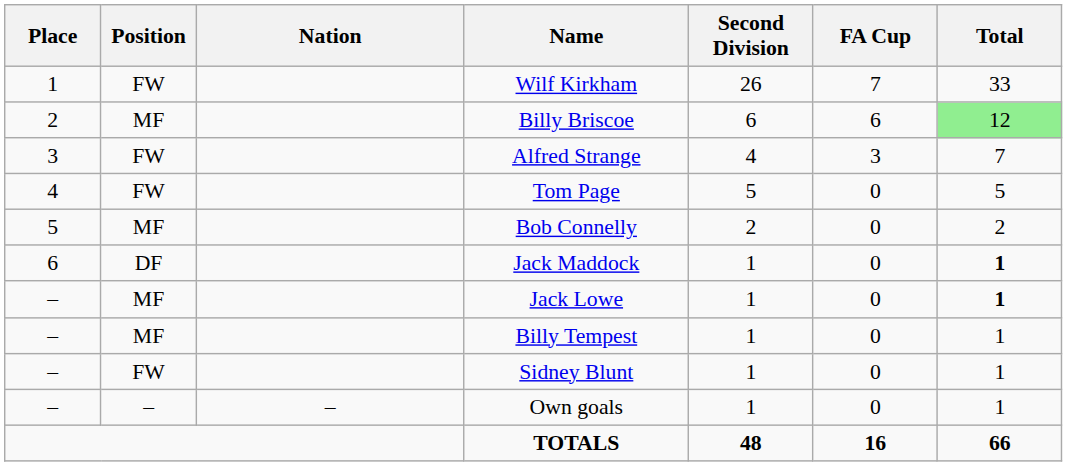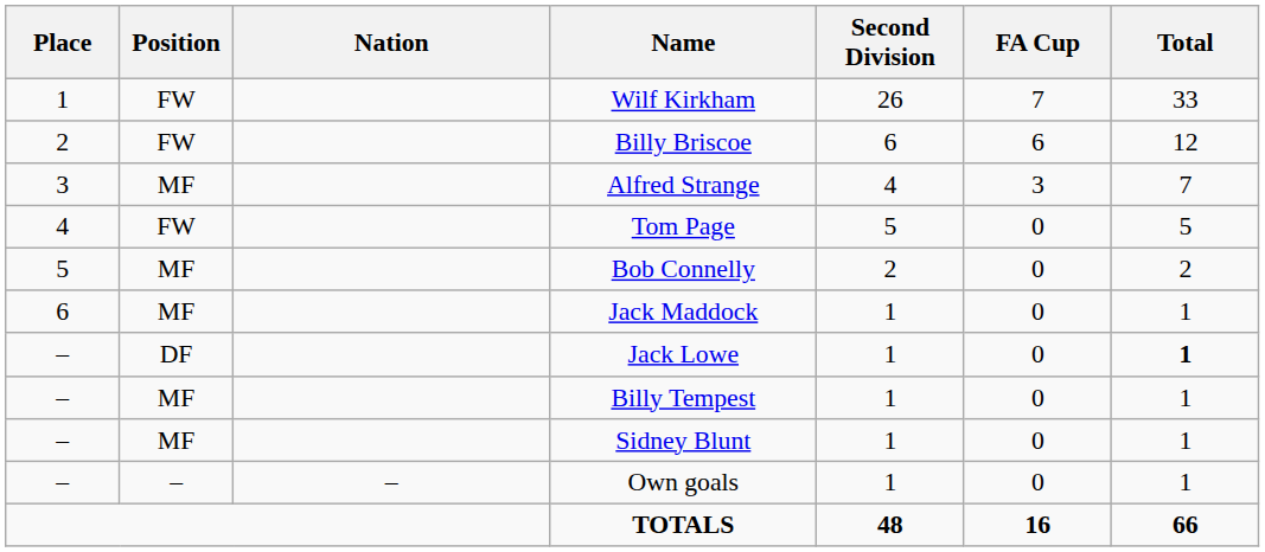 <table class="wikitable" style="font-size: 95%; text-align: center;">
 <tr>
 <th width=60>Place</th>
 <th width=60>Position</th>
 <th width=180>Nation</th>
 <th width=150>Name</th>
 <th width=80>Second Division</th>
 <th width=80>FA Cup</th>
 <th width=80>Total</th>
 </tr>
 <tr>
 <td>1</td>
 <td>FW</td>
 <td></td>
 <td><a href='#'>Wilf Kirkham</a></td>
 <td>26</td>
 <td>7</td>
 <td>33</td>
 </tr>
 <tr>
 <td>2</td>
-<td>MF</td>
+<td>FW</td>
 <td></td>
 <td><a href='#'>Billy Briscoe</a></td>
 <td>6</td>
 <td>6</td>
-<td style="background: lightgreen;">12</td>
+<td>12</td>
 </tr>
 <tr>
 <td>3</td>
-<td>FW</td>
+<td>MF</td>
 <td></td>
 <td><a href='#'>Alfred Strange</a></td>
 <td>4</td>
 <td>3</td>
 <td>7</td>
 </tr>
 <tr>
 <td>4</td>
 <td>FW</td>
 <td></td>
 <td><a href='#'>Tom Page</a></td>
 <td>5</td>
 <td>0</td>
 <td>5</td>
 </tr>
 <tr>
 <td>5</td>
 <td>MF</td>
 <td></td>
 <td><a href='#'>Bob Connelly</a></td>
 <td>2</td>
 <td>0</td>
 <td>2</td>
 </tr>
 <tr>
 <td>6</td>
-<td>DF</td>
+<td>MF</td>
 <td></td>
 <td><a href='#'>Jack Maddock</a></td>
 <td>1</td>
 <td>0</td>
-<td><strong>1</strong></td>
+<td>1</td>
 </tr>
 <tr>
 <td>–</td>
-<td>MF</td>
+<td>DF</td>
 <td></td>
 <td><a href='#'>Jack Lowe</a></td>
 <td>1</td>
 <td>0</td>
 <td><strong>1</strong></td>
 </tr>
 <tr>
 <td>–</td>
 <td>MF</td>
 <td></td>
 <td><a href='#'>Billy Tempest</a></td>
 <td>1</td>
 <td>0</td>
 <td>1</td>
 </tr>
 <tr>
 <td>–</td>
-<td>FW</td>
+<td>MF</td>
 <td></td>
 <td><a href='#'>Sidney Blunt</a></td>
 <td>1</td>
 <td>0</td>
 <td>1</td>
 </tr>
 <tr>
 <td>–</td>
 <td>–</td>
 <td>–</td>
 <td>Own goals</td>
 <td>1</td>
 <td>0</td>
 <td>1</td>
 </tr>
 <tr>
 <td colspan="3"></td>
 <td><strong>TOTALS</strong></td>
 <td><strong>48</strong></td>
 <td><strong>16</strong></td>
 <td><strong>66</strong></td>
 </tr>
 </table>
